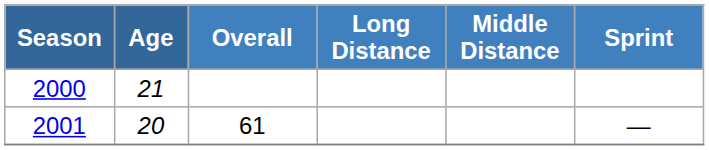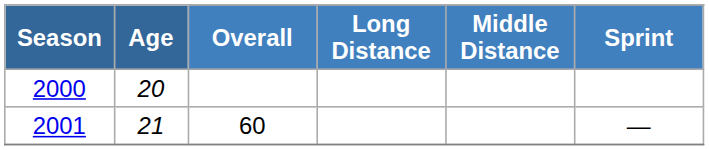 <table class="wikitable" style="font-size:95%; text-align:center; border:grey solid 1px; border-collapse:collapse; background:#ffffff;">
 <tr>
 <th style="background-color:#369; color:white; width:60px;" rowspan="2"> Season </th>
 <th style="background-color:#369; color:white; width:40px;" rowspan="2"> Age </th>
 </tr>
 <tr>
 <th style="background-color:#4180be; color:white; width:75px;">Overall</th>
 <th style="background-color:#4180be; color:white; width:75px;">Long Distance</th>
 <th style="background-color:#4180be; color:white; width:75px;">Middle Distance</th>
 <th style="background-color:#4180be; color:white; width:75px;">Sprint</th>
 </tr>
 <tr>
 <td><a href='#'>2000</a></td>
-<td><em>21</em></td>
+<td><em>20</em></td>
 <td></td>
 <td></td>
 <td></td>
 <td></td>
 </tr>
 <tr>
 <td><a href='#'>2001</a></td>
-<td><em>20</em></td>
-<td>61</td>
+<td><em>21</em></td>
+<td>60</td>
 <td></td>
 <td></td>
 <td>—</td>
 </tr>
 <tr>
 </tr>
 </table>
